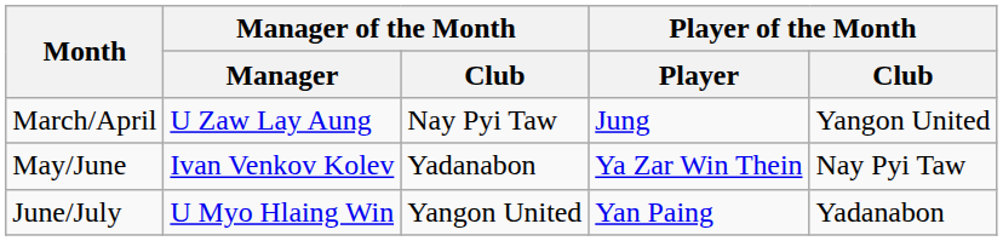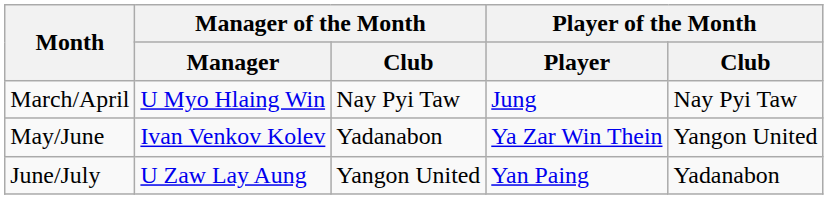 <table class="wikitable">
 <tr>
 <th rowspan="2">Month</th>
 <th colspan="2">Manager of the Month</th>
 <th colspan="2">Player of the Month</th>
 </tr>
 <tr>
 <th>Manager</th>
 <th>Club</th>
 <th>Player</th>
 <th>Club</th>
 </tr>
 <tr>
 <td>March/April</td>
-<td> <a href='#'>U Zaw Lay Aung</a></td>
+<td> <a href='#'>U Myo Hlaing Win</a></td>
 <td>Nay Pyi Taw</td>
 <td> <a href='#'>Jung</a></td>
-<td>Yangon United</td>
+<td>Nay Pyi Taw</td>
 </tr>
 <tr>
 <td>May/June</td>
 <td> <a href='#'>Ivan Venkov Kolev</a></td>
 <td>Yadanabon</td>
 <td> <a href='#'>Ya Zar Win Thein</a></td>
-<td>Nay Pyi Taw</td>
+<td>Yangon United</td>
 </tr>
 <tr>
 <td>June/July</td>
-<td> <a href='#'>U Myo Hlaing Win</a></td>
+<td> <a href='#'>U Zaw Lay Aung</a></td>
 <td>Yangon United</td>
 <td> <a href='#'>Yan Paing</a></td>
 <td>Yadanabon</td>
 </tr>
 </table>
